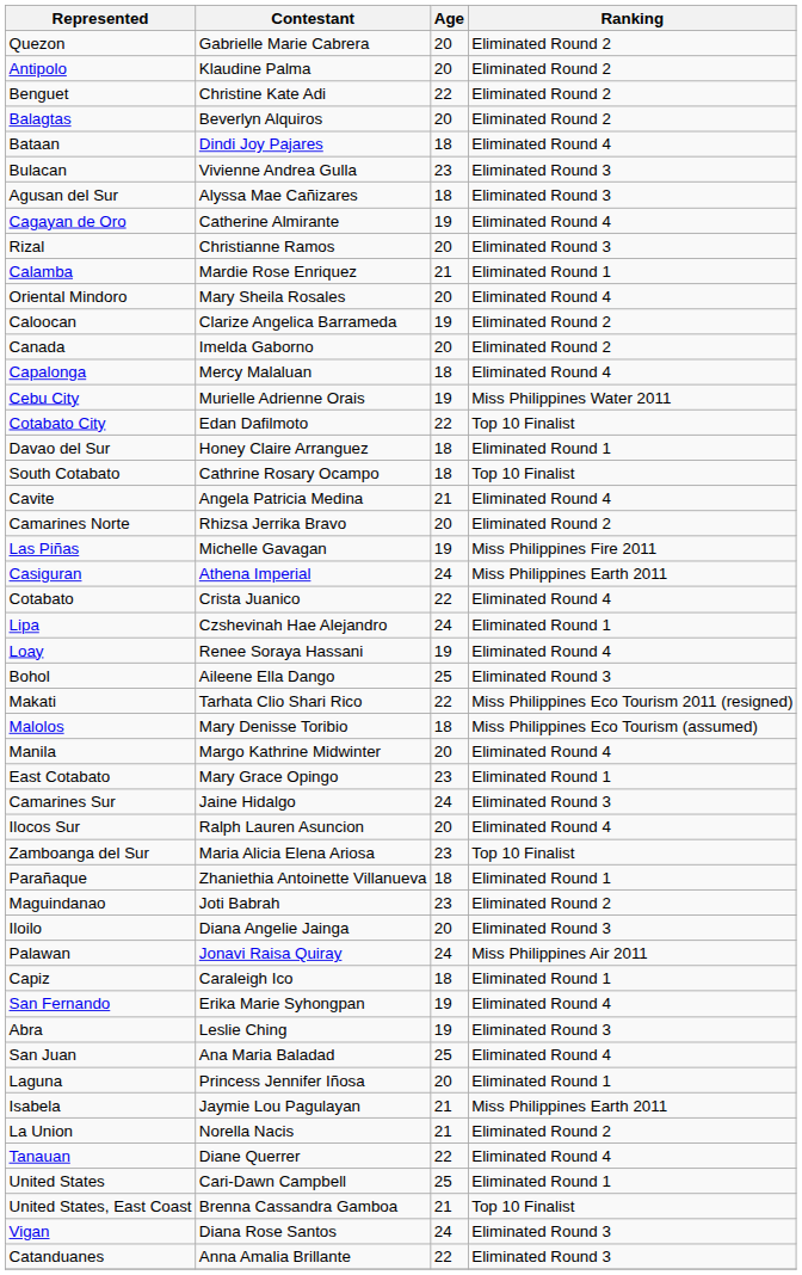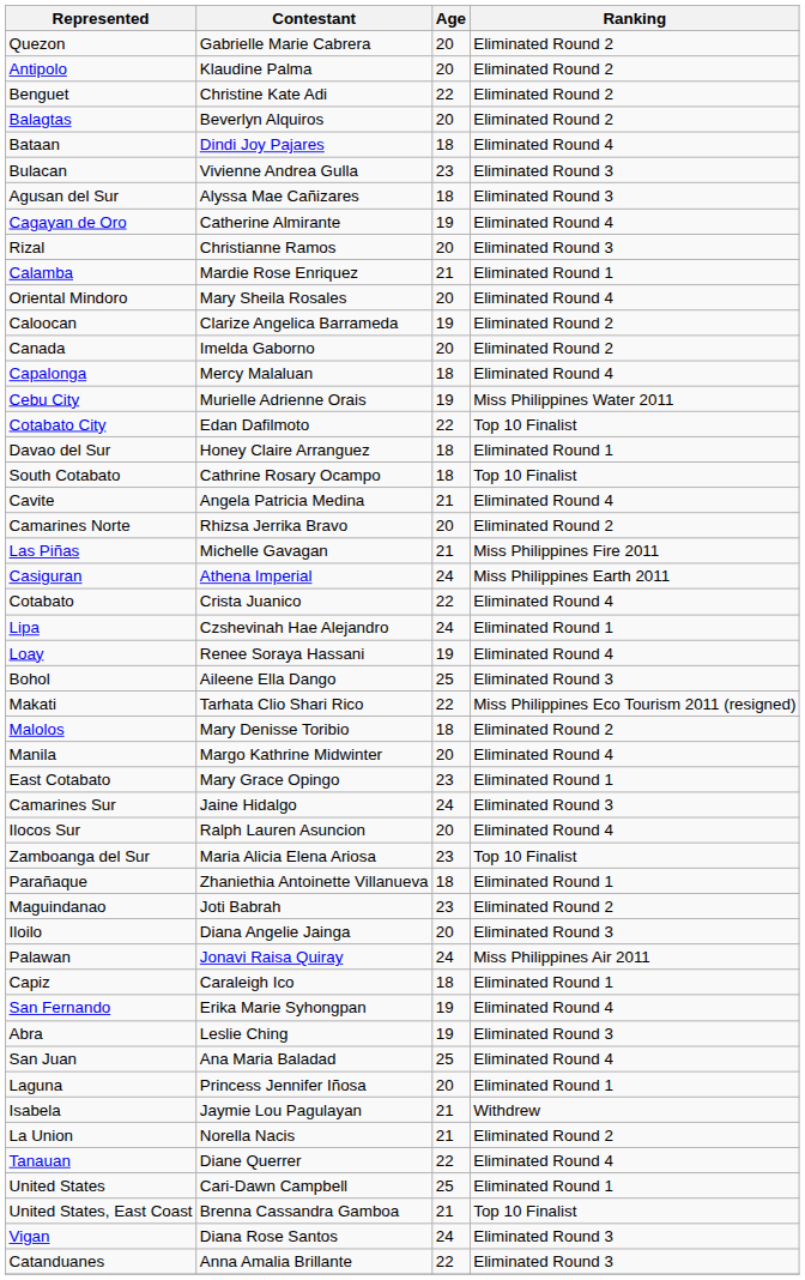 <table class="wikitable sortable" style="font-size: 95%;">
 <tr>
 <th>Represented</th>
 <th>Contestant</th>
 <th>Age</th>
 <th>Ranking</th>
 </tr>
 <tr>
 <td>Quezon</td>
 <td>Gabrielle Marie Cabrera</td>
 <td>20</td>
 <td>Eliminated Round 2</td>
 </tr>
 <tr>
 <td><a href='#'>Antipolo</a></td>
 <td>Klaudine Palma</td>
 <td>20</td>
 <td>Eliminated Round 2</td>
 </tr>
 <tr>
 <td>Benguet</td>
 <td>Christine Kate Adi</td>
 <td>22</td>
 <td>Eliminated Round 2</td>
 </tr>
 <tr>
 <td><a href='#'>Balagtas</a></td>
 <td>Beverlyn Alquiros</td>
 <td>20</td>
 <td>Eliminated Round 2</td>
 </tr>
 <tr>
 <td>Bataan</td>
 <td><a href='#'>Dindi Joy Pajares</a></td>
 <td>18</td>
 <td>Eliminated Round 4</td>
 </tr>
 <tr>
 <td>Bulacan</td>
 <td>Vivienne Andrea Gulla</td>
 <td>23</td>
 <td>Eliminated Round 3</td>
 </tr>
 <tr>
 <td>Agusan del Sur</td>
 <td>Alyssa Mae Cañizares</td>
 <td>18</td>
 <td>Eliminated Round 3</td>
 </tr>
 <tr>
 <td><a href='#'>Cagayan de Oro</a></td>
 <td>Catherine Almirante</td>
 <td>19</td>
 <td>Eliminated Round 4</td>
 </tr>
 <tr>
 <td>Rizal</td>
 <td>Christianne Ramos</td>
 <td>20</td>
 <td>Eliminated Round 3</td>
 </tr>
 <tr>
 <td><a href='#'>Calamba</a></td>
 <td>Mardie Rose Enriquez</td>
 <td>21</td>
 <td>Eliminated Round 1</td>
 </tr>
 <tr>
 <td>Oriental Mindoro</td>
 <td>Mary Sheila Rosales</td>
 <td>20</td>
 <td>Eliminated Round 4</td>
 </tr>
 <tr>
 <td>Caloocan</td>
 <td>Clarize Angelica Barrameda</td>
 <td>19</td>
 <td>Eliminated Round 2</td>
 </tr>
 <tr>
 <td>Canada</td>
 <td>Imelda Gaborno</td>
 <td>20</td>
 <td>Eliminated Round 2</td>
 </tr>
 <tr>
 <td><a href='#'>Capalonga</a></td>
 <td>Mercy Malaluan</td>
 <td>18</td>
 <td>Eliminated Round 4</td>
 </tr>
 <tr>
 <td><a href='#'>Cebu City</a></td>
 <td>Murielle Adrienne Orais</td>
 <td>19</td>
 <td>Miss Philippines Water 2011</td>
 </tr>
 <tr>
 <td><a href='#'>Cotabato City</a></td>
 <td>Edan Dafilmoto</td>
 <td>22</td>
 <td>Top 10 Finalist</td>
 </tr>
 <tr>
 <td>Davao del Sur</td>
 <td>Honey Claire Arranguez</td>
 <td>18</td>
 <td>Eliminated Round 1</td>
 </tr>
 <tr>
 <td>South Cotabato</td>
 <td>Cathrine Rosary Ocampo</td>
 <td>18</td>
 <td>Top 10 Finalist</td>
 </tr>
 <tr>
 <td>Cavite</td>
 <td>Angela Patricia Medina</td>
 <td>21</td>
 <td>Eliminated Round 4</td>
 </tr>
 <tr>
 <td>Camarines Norte</td>
 <td>Rhizsa Jerrika Bravo</td>
 <td>20</td>
 <td>Eliminated Round 2</td>
 </tr>
 <tr>
 <td><a href='#'>Las Piñas</a></td>
 <td>Michelle Gavagan</td>
-<td>19</td>
+<td>21</td>
 <td>Miss Philippines Fire 2011</td>
 </tr>
 <tr>
 <td><a href='#'>Casiguran</a></td>
 <td><a href='#'>Athena Imperial</a></td>
 <td>24</td>
 <td>Miss Philippines Earth 2011</td>
 </tr>
 <tr>
 <td>Cotabato</td>
 <td>Crista Juanico</td>
 <td>22</td>
 <td>Eliminated Round 4</td>
 </tr>
 <tr>
 <td><a href='#'>Lipa</a></td>
 <td>Czshevinah Hae Alejandro</td>
 <td>24</td>
 <td>Eliminated Round 1</td>
 </tr>
 <tr>
 <td><a href='#'>Loay</a></td>
 <td>Renee Soraya Hassani</td>
 <td>19</td>
 <td>Eliminated Round 4</td>
 </tr>
 <tr>
 <td>Bohol</td>
 <td>Aileene Ella Dango</td>
 <td>25</td>
 <td>Eliminated Round 3</td>
 </tr>
 <tr>
 <td>Makati</td>
 <td>Tarhata Clio Shari Rico</td>
 <td>22</td>
 <td>Miss Philippines Eco Tourism 2011 (resigned)</td>
 </tr>
 <tr>
 <td><a href='#'>Malolos</a></td>
 <td>Mary Denisse Toribio</td>
 <td>18</td>
-<td>Miss Philippines Eco Tourism (assumed)</td>
+<td>Eliminated Round 2</td>
 </tr>
 <tr>
 <td>Manila</td>
 <td>Margo Kathrine Midwinter</td>
 <td>20</td>
 <td>Eliminated Round 4</td>
 </tr>
 <tr>
 <td>East Cotabato</td>
 <td>Mary Grace Opingo</td>
 <td>23</td>
 <td>Eliminated Round 1</td>
 </tr>
 <tr>
 <td>Camarines Sur</td>
 <td>Jaine Hidalgo</td>
 <td>24</td>
 <td>Eliminated Round 3</td>
 </tr>
 <tr>
 <td>Ilocos Sur</td>
 <td>Ralph Lauren Asuncion</td>
 <td>20</td>
 <td>Eliminated Round 4</td>
 </tr>
 <tr>
 <td>Zamboanga del Sur</td>
 <td>Maria Alicia Elena Ariosa</td>
 <td>23</td>
 <td>Top 10 Finalist</td>
 </tr>
 <tr>
 <td>Parañaque</td>
 <td>Zhaniethia Antoinette Villanueva</td>
 <td>18</td>
 <td>Eliminated Round 1</td>
 </tr>
 <tr>
 <td>Maguindanao</td>
 <td>Joti Babrah</td>
 <td>23</td>
 <td>Eliminated Round 2</td>
 </tr>
 <tr>
 <td>Iloilo</td>
 <td>Diana Angelie Jainga</td>
 <td>20</td>
 <td>Eliminated Round 3</td>
 </tr>
 <tr>
 <td>Palawan</td>
 <td><a href='#'>Jonavi Raisa Quiray</a></td>
 <td>24</td>
 <td>Miss Philippines Air 2011</td>
 </tr>
 <tr>
 <td>Capiz</td>
 <td>Caraleigh Ico</td>
 <td>18</td>
 <td>Eliminated Round 1</td>
 </tr>
 <tr>
 <td><a href='#'>San Fernando</a></td>
 <td>Erika Marie Syhongpan</td>
 <td>19</td>
 <td>Eliminated Round 4</td>
 </tr>
 <tr>
 <td>Abra</td>
 <td>Leslie Ching</td>
 <td>19</td>
 <td>Eliminated Round 3</td>
 </tr>
 <tr>
 <td>San Juan</td>
 <td>Ana Maria Baladad</td>
 <td>25</td>
 <td>Eliminated Round 4</td>
 </tr>
 <tr>
 <td>Laguna</td>
 <td>Princess Jennifer Iñosa</td>
 <td>20</td>
 <td>Eliminated Round 1</td>
 </tr>
 <tr>
 <td>Isabela</td>
 <td>Jaymie Lou Pagulayan</td>
 <td>21</td>
-<td>Miss Philippines Earth 2011</td>
+<td>Withdrew</td>
 </tr>
 <tr>
 <td>La Union</td>
 <td>Norella Nacis</td>
 <td>21</td>
 <td>Eliminated Round 2</td>
 </tr>
 <tr>
 <td><a href='#'>Tanauan</a></td>
 <td>Diane Querrer</td>
 <td>22</td>
 <td>Eliminated Round 4</td>
 </tr>
 <tr>
 <td>United States</td>
 <td>Cari-Dawn Campbell</td>
 <td>25</td>
 <td>Eliminated Round 1</td>
 </tr>
 <tr>
 <td>United States, East Coast</td>
 <td>Brenna Cassandra Gamboa</td>
 <td>21</td>
 <td>Top 10 Finalist</td>
 </tr>
 <tr>
 <td><a href='#'>Vigan</a></td>
 <td>Diana Rose Santos</td>
 <td>24</td>
 <td>Eliminated Round 3</td>
 </tr>
 <tr>
 <td>Catanduanes</td>
 <td>Anna Amalia Brillante</td>
 <td>22</td>
 <td>Eliminated Round 3</td>
 </tr>
 <tr>
 </tr>
 </table>
